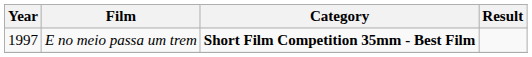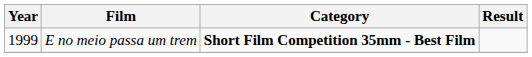 <table class="wikitable">
 <tr>
 <th>Year</th>
 <th>Film</th>
 <th>Category</th>
 <th>Result</th>
 </tr>
 <tr>
-<td>1997</td>
+<td>1999</td>
 <td><em>E no meio passa um trem</em></td>
 <td><strong>Short Film Competition 35mm - Best Film</strong></td>
 <td></td>
 </tr>
 <tr>
 </tr>
 </table>
